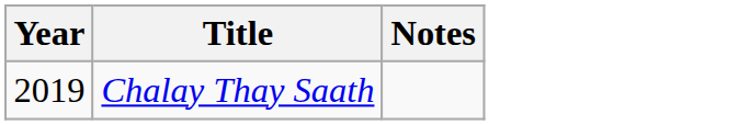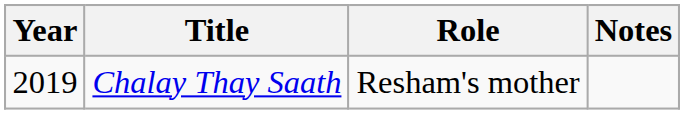 <table class="wikitable sortable plainrowheaders">
 <tr style="text-align:center;">
 <th scope="col">Year</th>
 <th scope="col">Title</th>
+<th scope="col">Role</th>
 <th scope="col">Notes</th>
 </tr>
 <tr>
 <td>2019</td>
 <td><em><a href='#'>Chalay Thay Saath</a></em></td>
+<td>Resham's mother</td>
 <td></td>
 </tr>
 </table>
